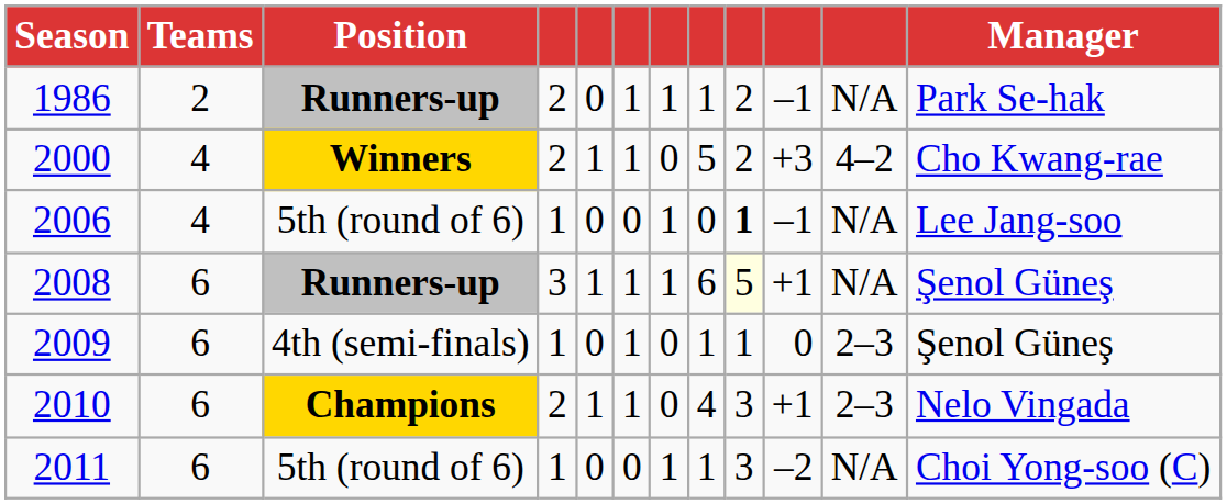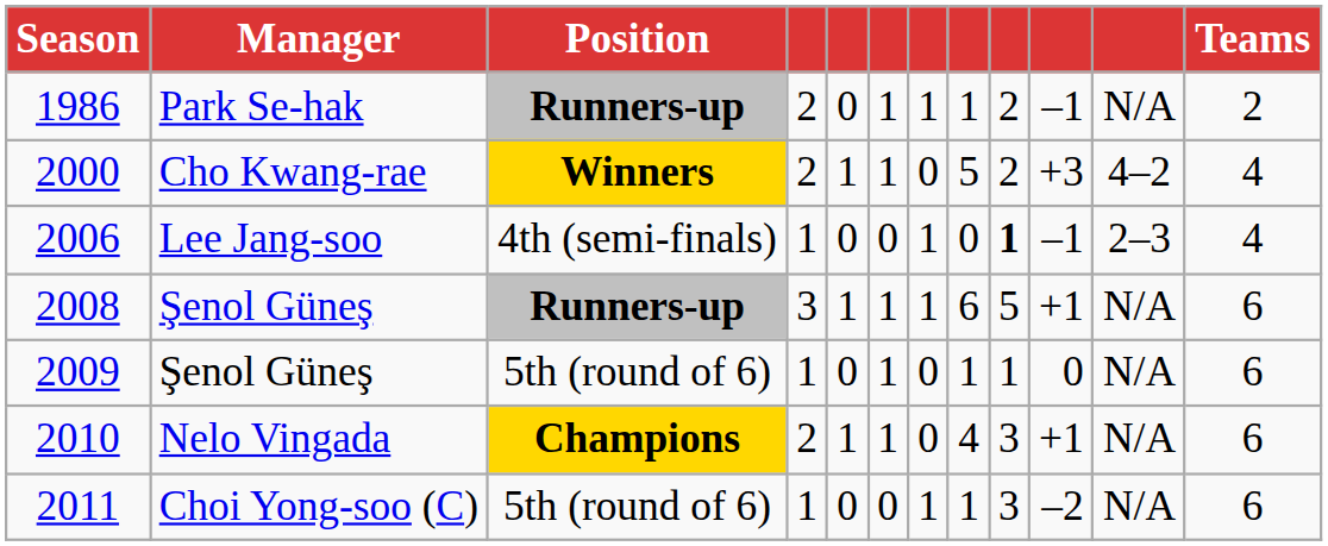 <table class="wikitable" style="text-align:center">
 <tr>
 <th style="color:#FFFFFF; background:#DC3535;">Season</th>
-<th style="color:#FFFFFF; background:#DC3535;">Teams</th>
+<th style="color:#FFFFFF; background:#DC3535;">Manager</th>
 <th style="color:#FFFFFF; background:#DC3535;">Position</th>
 <th style="color:#FFFFFF; background:#DC3535;"></th>
 <th style="color:#FFFFFF; background:#DC3535;"></th>
 <th style="color:#FFFFFF; background:#DC3535;"></th>
 <th style="color:#FFFFFF; background:#DC3535;"></th>
 <th style="color:#FFFFFF; background:#DC3535;"></th>
 <th style="color:#FFFFFF; background:#DC3535;"></th>
 <th style="color:#FFFFFF; background:#DC3535;"></th>
 <th style="color:#FFFFFF; background:#DC3535;"></th>
-<th style="color:#FFFFFF; background:#DC3535;">Manager</th>
+<th style="color:#FFFFFF; background:#DC3535;">Teams</th>
 </tr>
 <tr>
 <td><a href='#'>1986</a></td>
-<td>2</td>
+<td align=left> <a href='#'>Park Se-hak</a></td>
 <td bgcolor=silver><strong>Runners-up</strong></td>
 <td>2</td>
 <td>0</td>
 <td>1</td>
 <td>1</td>
 <td>1</td>
 <td>2</td>
 <td align=right>–1</td>
 <td>N/A</td>
-<td align=left> <a href='#'>Park Se-hak</a></td>
+<td>2</td>
 </tr>
 <tr>
 <td><a href='#'>2000</a></td>
-<td>4</td>
+<td align=left> <a href='#'>Cho Kwang-rae</a></td>
 <td bgcolor=gold><strong>Winners</strong></td>
 <td>2</td>
 <td>1</td>
 <td>1</td>
 <td>0</td>
 <td>5</td>
 <td>2</td>
 <td align=right>+3</td>
 <td>4–2 </td>
-<td align=left> <a href='#'>Cho Kwang-rae</a></td>
+<td>4</td>
 </tr>
 <tr>
 <td><a href='#'>2006</a></td>
-<td>4</td>
-<td>5th (round of 6)</td>
+<td align=left> <a href='#'>Lee Jang-soo</a></td>
+<td>4th (semi-finals)</td>
 <td>1</td>
 <td>0</td>
 <td>0</td>
 <td>1</td>
 <td>0</td>
 <td><strong>1</strong></td>
 <td align=right>–1</td>
-<td>N/A</td>
-<td align=left> <a href='#'>Lee Jang-soo</a></td>
+<td>2–3 </td>
+<td>4</td>
 </tr>
 <tr>
 <td><a href='#'>2008</a></td>
-<td>6</td>
+<td align=left> <a href='#'>Şenol Güneş</a></td>
 <td bgcolor=silver><strong>Runners-up</strong></td>
 <td>3</td>
 <td>1</td>
 <td>1</td>
 <td>1</td>
 <td>6</td>
-<td style="background: lightyellow;">5</td>
+<td>5</td>
 <td align=right>+1</td>
 <td>N/A</td>
-<td align=left> <a href='#'>Şenol Güneş</a></td>
+<td>6</td>
 </tr>
 <tr>
 <td><a href='#'>2009</a></td>
-<td>6</td>
-<td>4th (semi-finals)</td>
+<td align=left> Şenol Güneş</td>
+<td>5th (round of 6)</td>
 <td>1</td>
 <td>0</td>
 <td>1</td>
 <td>0</td>
 <td>1</td>
 <td>1</td>
 <td align=right>0</td>
-<td>2–3 </td>
-<td align=left> Şenol Güneş</td>
+<td>N/A</td>
+<td>6</td>
 </tr>
 <tr>
 <td><a href='#'>2010</a></td>
-<td>6</td>
+<td align=left> <a href='#'>Nelo Vingada</a></td>
 <td bgcolor=gold><strong>Champions</strong></td>
 <td>2</td>
 <td>1</td>
 <td>1</td>
 <td>0</td>
 <td>4</td>
 <td>3</td>
 <td align=right>+1</td>
-<td>2–3 </td>
-<td align=left> <a href='#'>Nelo Vingada</a></td>
+<td>N/A</td>
+<td>6</td>
 </tr>
 <tr>
 <td><a href='#'>2011</a></td>
-<td>6</td>
+<td align=left> <a href='#'>Choi Yong-soo</a> (<a href='#'>C</a>)</td>
 <td>5th (round of 6)</td>
 <td>1</td>
 <td>0</td>
 <td>0</td>
 <td>1</td>
 <td>1</td>
 <td>3</td>
 <td align=right>–2</td>
 <td>N/A</td>
-<td align=left> <a href='#'>Choi Yong-soo</a> (<a href='#'>C</a>)</td>
+<td>6</td>
 </tr>
 </table>
